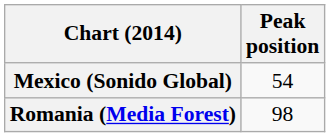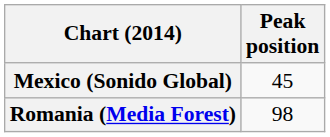 <table class="wikitable sortable plainrowheaders" style="text-align:center">
 <tr>
 <th>Chart (2014)</th>
 <th>Peak<br>position</th>
 </tr>
 <tr>
 <th scope="row">Mexico (Sonido Global)</th>
-<td>54</td>
+<td>45</td>
 </tr>
 <tr>
 <th scope="row">Romania (<a href='#'>Media Forest</a>)</th>
 <td>98</td>
 </tr>
 </table>
